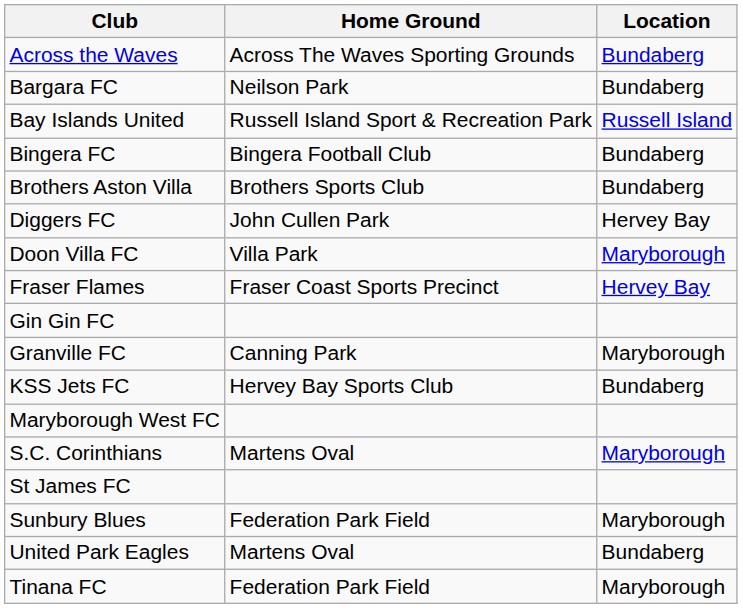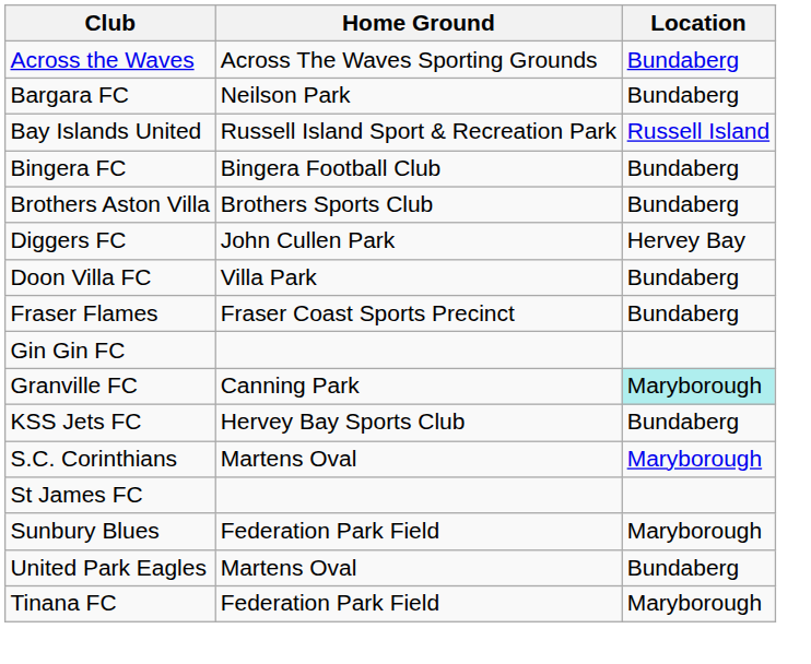 <table class="wikitable">
 <tr>
 <th>Club</th>
 <th>Home Ground</th>
 <th>Location</th>
 </tr>
 <tr>
 <td><a href='#'>Across the Waves</a></td>
 <td>Across The Waves Sporting Grounds</td>
 <td><a href='#'>Bundaberg</a></td>
 </tr>
 <tr>
 <td>Bargara FC</td>
 <td>Neilson Park</td>
 <td>Bundaberg</td>
 </tr>
 <tr>
 <td>Bay Islands United</td>
 <td>Russell Island Sport & Recreation Park</td>
 <td><a href='#'>Russell Island</a></td>
 </tr>
 <tr>
 <td>Bingera FC</td>
 <td>Bingera Football Club</td>
 <td>Bundaberg</td>
 </tr>
 <tr>
 <td>Brothers Aston Villa</td>
 <td>Brothers Sports Club</td>
 <td>Bundaberg</td>
 </tr>
 <tr>
 <td>Diggers FC</td>
 <td>John Cullen Park</td>
 <td>Hervey Bay</td>
 </tr>
 <tr>
 <td>Doon Villa FC</td>
 <td>Villa Park</td>
-<td><a href='#'>Maryborough</a></td>
+<td>Bundaberg</td>
 </tr>
 <tr>
 <td>Fraser Flames</td>
 <td>Fraser Coast Sports Precinct</td>
-<td><a href='#'>Hervey Bay</a></td>
+<td>Bundaberg</td>
 </tr>
 <tr>
 <td>Gin Gin FC</td>
 <td></td>
 <td></td>
 </tr>
 <tr>
 <td>Granville FC</td>
 <td>Canning Park</td>
-<td>Maryborough</td>
+<td style="background: paleturquoise;">Maryborough</td>
 </tr>
 <tr>
 <td>KSS Jets FC</td>
 <td>Hervey Bay Sports Club</td>
 <td>Bundaberg</td>
-</tr>
-<tr>
-<td>Maryborough West FC</td>
-<td></td>
-<td></td>
 </tr>
 <tr>
 <td>S.C. Corinthians</td>
 <td>Martens Oval</td>
 <td><a href='#'>Maryborough</a></td>
 </tr>
 <tr>
 <td>St James FC</td>
 <td></td>
 <td></td>
 </tr>
 <tr>
 <td>Sunbury Blues</td>
 <td>Federation Park Field</td>
 <td>Maryborough</td>
 </tr>
 <tr>
 <td>United Park Eagles</td>
 <td>Martens Oval</td>
 <td>Bundaberg</td>
 </tr>
 <tr>
 <td>Tinana FC</td>
 <td>Federation Park Field</td>
 <td>Maryborough</td>
 </tr>
 </table>
